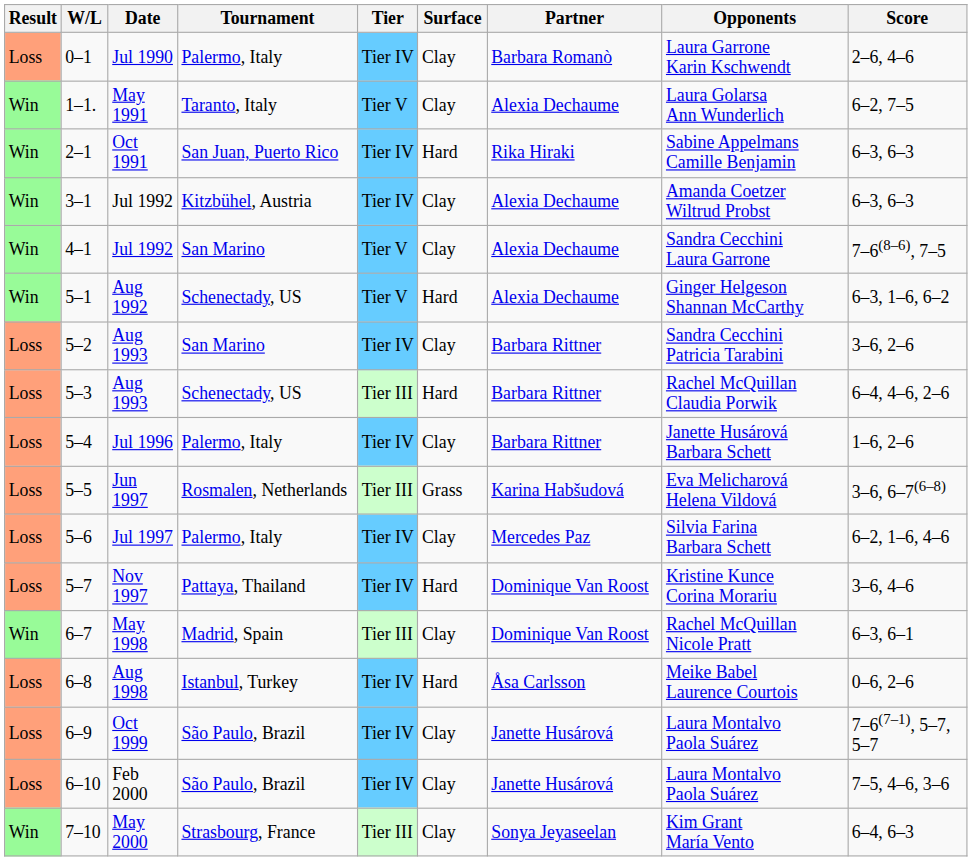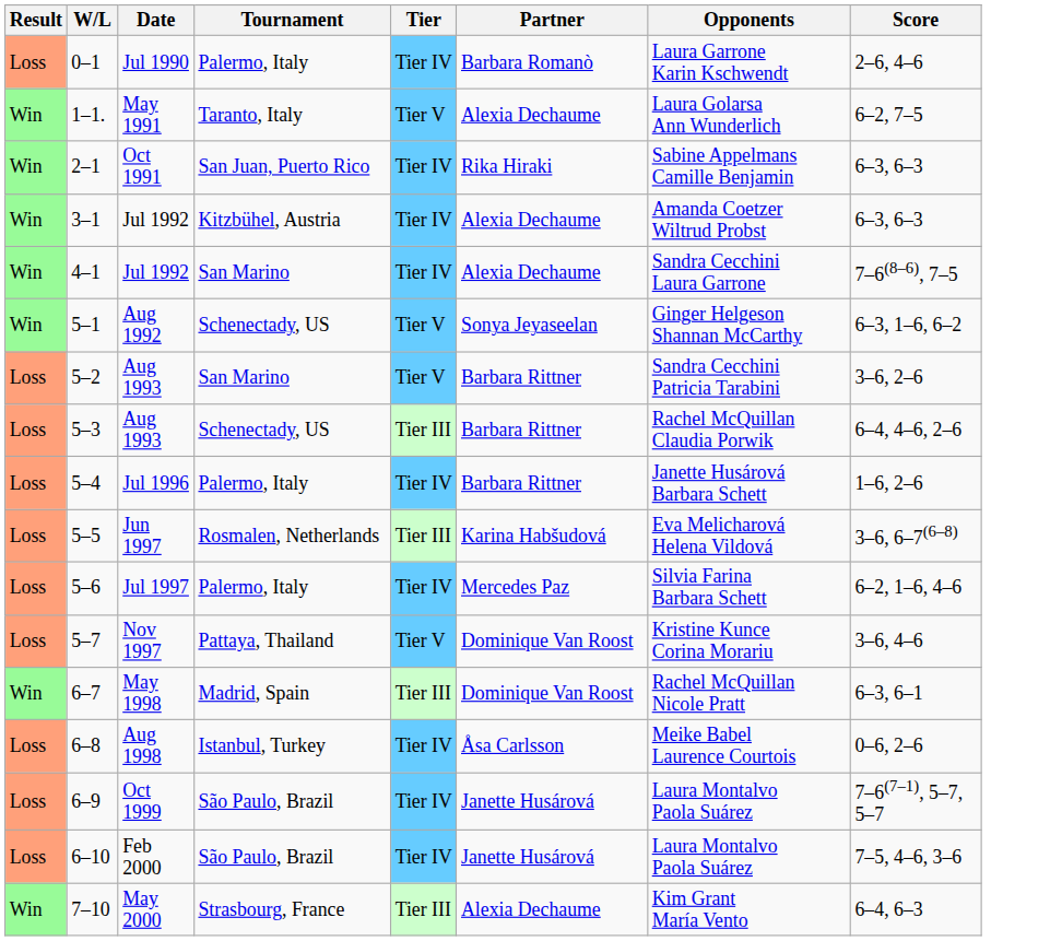 <table class="sortable wikitable">
 <tr>
 <th>Result</th>
 <th style="width:35px" class="unsortable">W/L</th>
 <th style="width:55px">Date</th>
 <th style="width:155px">Tournament</th>
 <th>Tier</th>
-<th style="width:55px">Surface</th>
 <th style="width:150px">Partner</th>
 <th style="width:160px">Opponents</th>
 <th style="width:100px" class="unsortable">Score</th>
 </tr>
 <tr>
 <td style="background:#ffa07a;">Loss</td>
 <td>0–1</td>
 <td><a href='#'>Jul 1990</a></td>
 <td><a href='#'>Palermo</a>, Italy</td>
 <td style="background:#6cf;">Tier IV</td>
-<td>Clay</td>
 <td> <a href='#'>Barbara Romanò</a></td>
 <td> <a href='#'>Laura Garrone</a> <br>  <a href='#'>Karin Kschwendt</a></td>
 <td>2–6, 4–6</td>
 </tr>
 <tr>
 <td style="background:#98fb98;">Win</td>
 <td>1–1.</td>
 <td><a href='#'>May 1991</a></td>
 <td><a href='#'>Taranto</a>, Italy</td>
 <td style="background:#6cf;">Tier V</td>
-<td>Clay</td>
 <td> <a href='#'>Alexia Dechaume</a></td>
 <td> <a href='#'>Laura Golarsa</a> <br>  <a href='#'>Ann Wunderlich</a></td>
 <td>6–2, 7–5</td>
 </tr>
 <tr>
 <td style="background:#98fb98;">Win</td>
 <td>2–1</td>
 <td><a href='#'>Oct 1991</a></td>
 <td><a href='#'>San Juan, Puerto Rico</a></td>
 <td style="background:#6cf;">Tier IV</td>
-<td>Hard</td>
 <td> <a href='#'>Rika Hiraki</a></td>
 <td> <a href='#'>Sabine Appelmans</a> <br>  <a href='#'>Camille Benjamin</a></td>
 <td>6–3, 6–3</td>
 </tr>
 <tr>
 <td style="background:#98fb98;">Win</td>
 <td>3–1</td>
 <td>Jul 1992</td>
 <td><a href='#'>Kitzbühel</a>, Austria</td>
 <td style="background:#6cf;">Tier IV</td>
-<td>Clay</td>
 <td> <a href='#'>Alexia Dechaume</a></td>
 <td> <a href='#'>Amanda Coetzer</a> <br>  <a href='#'>Wiltrud Probst</a></td>
 <td>6–3, 6–3</td>
 </tr>
 <tr>
 <td style="background:#98fb98;">Win</td>
 <td>4–1</td>
 <td><a href='#'>Jul 1992</a></td>
 <td><a href='#'>San Marino</a></td>
-<td style="background:#6cf;">Tier V</td>
-<td>Clay</td>
+<td style="background:#6cf;">Tier IV</td>
 <td> <a href='#'>Alexia Dechaume</a></td>
 <td> <a href='#'>Sandra Cecchini</a> <br>  <a href='#'>Laura Garrone</a></td>
 <td>7–6<sup>(8–6)</sup>, 7–5</td>
 </tr>
 <tr>
 <td style="background:#98fb98;">Win</td>
 <td>5–1</td>
 <td><a href='#'>Aug 1992</a></td>
 <td><a href='#'>Schenectady</a>, US</td>
 <td style="background:#6cf;">Tier V</td>
-<td>Hard</td>
-<td> <a href='#'>Alexia Dechaume</a></td>
+<td> <a href='#'>Sonya Jeyaseelan</a></td>
 <td> <a href='#'>Ginger Helgeson</a> <br>  <a href='#'>Shannan McCarthy</a></td>
 <td>6–3, 1–6, 6–2</td>
 </tr>
 <tr>
 <td style="background:#ffa07a;">Loss</td>
 <td>5–2</td>
 <td><a href='#'>Aug 1993</a></td>
 <td><a href='#'>San Marino</a></td>
-<td style="background:#6cf;">Tier IV</td>
-<td>Clay</td>
+<td style="background:#6cf;">Tier V</td>
 <td> <a href='#'>Barbara Rittner</a></td>
 <td> <a href='#'>Sandra Cecchini</a> <br>  <a href='#'>Patricia Tarabini</a></td>
 <td>3–6, 2–6</td>
 </tr>
 <tr>
 <td style="background:#ffa07a;">Loss</td>
 <td>5–3</td>
 <td><a href='#'>Aug 1993</a></td>
 <td><a href='#'>Schenectady</a>, US</td>
 <td style="background:#ccffcc;">Tier III</td>
-<td>Hard</td>
 <td> <a href='#'>Barbara Rittner</a></td>
 <td> <a href='#'>Rachel McQuillan</a> <br>  <a href='#'>Claudia Porwik</a></td>
 <td>6–4, 4–6, 2–6</td>
 </tr>
 <tr>
 <td style="background:#ffa07a;">Loss</td>
 <td>5–4</td>
 <td><a href='#'>Jul 1996</a></td>
 <td><a href='#'>Palermo</a>, Italy</td>
 <td style="background:#6cf;">Tier IV</td>
-<td>Clay</td>
 <td> <a href='#'>Barbara Rittner</a></td>
 <td> <a href='#'>Janette Husárová</a> <br>  <a href='#'>Barbara Schett</a></td>
 <td>1–6, 2–6</td>
 </tr>
 <tr>
 <td style="background:#ffa07a;">Loss</td>
 <td>5–5</td>
 <td><a href='#'>Jun 1997</a></td>
 <td><a href='#'>Rosmalen</a>, Netherlands</td>
 <td style="background:#ccffcc;">Tier III</td>
-<td>Grass</td>
 <td> <a href='#'>Karina Habšudová</a></td>
 <td> <a href='#'>Eva Melicharová</a> <br>  <a href='#'>Helena Vildová</a></td>
 <td>3–6, 6–7<sup>(6–8)</sup></td>
 </tr>
 <tr>
 <td style="background:#ffa07a;">Loss</td>
 <td>5–6</td>
 <td><a href='#'>Jul 1997</a></td>
 <td><a href='#'>Palermo</a>, Italy</td>
 <td style="background:#6cf;">Tier IV</td>
-<td>Clay</td>
 <td> <a href='#'>Mercedes Paz</a></td>
 <td> <a href='#'>Silvia Farina</a> <br>  <a href='#'>Barbara Schett</a></td>
 <td>6–2, 1–6, 4–6</td>
 </tr>
 <tr>
 <td style="background:#ffa07a;">Loss</td>
 <td>5–7</td>
 <td><a href='#'>Nov 1997</a></td>
 <td><a href='#'>Pattaya</a>, Thailand</td>
-<td style="background:#6cf;">Tier IV</td>
-<td>Hard</td>
+<td style="background:#6cf;">Tier V</td>
 <td> <a href='#'>Dominique Van Roost</a></td>
 <td> <a href='#'>Kristine Kunce</a> <br>  <a href='#'>Corina Morariu</a></td>
 <td>3–6, 4–6</td>
 </tr>
 <tr>
 <td style="background:#98fb98;">Win</td>
 <td>6–7</td>
 <td><a href='#'>May 1998</a></td>
 <td><a href='#'>Madrid</a>, Spain</td>
 <td style="background:#ccffcc;">Tier III</td>
-<td>Clay</td>
 <td> <a href='#'>Dominique Van Roost</a></td>
 <td> <a href='#'>Rachel McQuillan</a> <br>  <a href='#'>Nicole Pratt</a></td>
 <td>6–3, 6–1</td>
 </tr>
 <tr>
 <td style="background:#ffa07a;">Loss</td>
 <td>6–8</td>
 <td><a href='#'>Aug 1998</a></td>
 <td><a href='#'>Istanbul</a>, Turkey</td>
 <td style="background:#6cf;">Tier IV</td>
-<td>Hard</td>
 <td> <a href='#'>Åsa Carlsson</a></td>
 <td> <a href='#'>Meike Babel</a> <br>  <a href='#'>Laurence Courtois</a></td>
 <td>0–6, 2–6</td>
 </tr>
 <tr>
 <td style="background:#ffa07a;">Loss</td>
 <td>6–9</td>
 <td><a href='#'>Oct 1999</a></td>
 <td><a href='#'>São Paulo</a>, Brazil</td>
 <td style="background:#6cf;">Tier IV</td>
-<td>Clay</td>
 <td> <a href='#'>Janette Husárová</a></td>
 <td> <a href='#'>Laura Montalvo</a> <br>  <a href='#'>Paola Suárez</a></td>
 <td>7–6<sup>(7–1)</sup>, 5–7, 5–7</td>
 </tr>
 <tr>
 <td style="background:#ffa07a;">Loss</td>
 <td>6–10</td>
 <td>Feb 2000</td>
 <td><a href='#'>São Paulo</a>, Brazil</td>
 <td style="background:#6cf;">Tier IV</td>
-<td>Clay</td>
 <td> <a href='#'>Janette Husárová</a></td>
 <td> <a href='#'>Laura Montalvo</a> <br>  <a href='#'>Paola Suárez</a></td>
 <td>7–5, 4–6, 3–6</td>
 </tr>
 <tr>
 <td style="background:#98fb98;">Win</td>
 <td>7–10</td>
 <td><a href='#'>May 2000</a></td>
 <td><a href='#'>Strasbourg</a>, France</td>
 <td style="background:#ccffcc;">Tier III</td>
-<td>Clay</td>
-<td> <a href='#'>Sonya Jeyaseelan</a></td>
+<td> <a href='#'>Alexia Dechaume</a></td>
 <td> <a href='#'>Kim Grant</a> <br>  <a href='#'>María Vento</a></td>
 <td>6–4, 6–3</td>
 </tr>
 </table>
